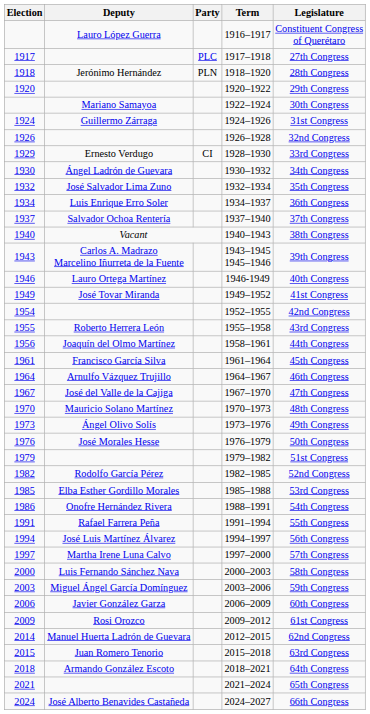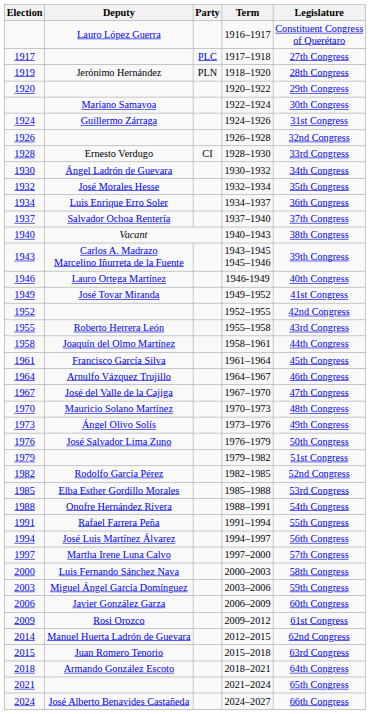 <table class="wikitable sortable" style="text-align: center">
 <tr>
 <th>Election</th>
 <th class="unsortable">Deputy</th>
 <th class="unsortable">Party</th>
 <th class="unsortable">Term</th>
 <th class="unsortable">Legislature</th>
 </tr>
 <tr>
 <td></td>
 <td><a href='#'>Lauro López Guerra</a></td>
 <td></td>
 <td>1916–1917</td>
 <td><a href='#'>Constituent Congress<br>of Querétaro</a></td>
 </tr>
 <tr>
 <td><a href='#'>1917</a></td>
 <td></td>
 <td><a href='#'>PLC</a></td>
 <td>1917–1918</td>
 <td><a href='#'>27th Congress</a></td>
 </tr>
 <tr>
-<td><a href='#'>1918</a></td>
+<td><a href='#'>1919</a></td>
 <td>Jerónimo Hernández</td>
 <td>PLN</td>
 <td>1918–1920</td>
 <td><a href='#'>28th Congress</a></td>
 </tr>
 <tr>
 <td><a href='#'>1920</a></td>
 <td></td>
 <td></td>
 <td>1920–1922</td>
 <td><a href='#'>29th Congress</a></td>
 </tr>
 <tr>
 <td></td>
 <td><a href='#'>Mariano Samayoa</a></td>
 <td></td>
 <td>1922–1924</td>
 <td><a href='#'>30th Congress</a></td>
 </tr>
 <tr>
 <td><a href='#'>1924</a></td>
 <td><a href='#'>Guillermo Zárraga</a></td>
 <td></td>
 <td>1924–1926</td>
 <td><a href='#'>31st Congress</a></td>
 </tr>
 <tr>
 <td><a href='#'>1926</a></td>
 <td></td>
 <td></td>
 <td>1926–1928</td>
 <td><a href='#'>32nd Congress</a></td>
 </tr>
 <tr>
-<td><a href='#'>1929</a></td>
+<td><a href='#'>1928</a></td>
 <td>Ernesto Verdugo</td>
 <td>CI</td>
 <td>1928–1930</td>
 <td><a href='#'>33rd Congress</a></td>
 </tr>
 <tr>
 <td><a href='#'>1930</a></td>
 <td><a href='#'>Ángel Ladrón de Guevara</a></td>
 <td></td>
 <td>1930–1932</td>
 <td><a href='#'>34th Congress</a></td>
 </tr>
 <tr>
 <td><a href='#'>1932</a></td>
-<td><a href='#'>José Salvador Lima Zuno</a></td>
+<td><a href='#'>José Morales Hesse</a></td>
 <td></td>
 <td>1932–1934</td>
 <td><a href='#'>35th Congress</a></td>
 </tr>
 <tr>
 <td><a href='#'>1934</a></td>
 <td><a href='#'>Luis Enrique Erro Soler</a></td>
 <td></td>
 <td>1934–1937</td>
 <td><a href='#'>36th Congress</a></td>
 </tr>
 <tr>
 <td><a href='#'>1937</a></td>
 <td><a href='#'>Salvador Ochoa Rentería</a></td>
 <td></td>
 <td>1937–1940</td>
 <td><a href='#'>37th Congress</a></td>
 </tr>
 <tr>
 <td><a href='#'>1940</a></td>
 <td colspan=2><em>Vacant</em></td>
 <td>1940–1943</td>
 <td><a href='#'>38th Congress</a></td>
 </tr>
 <tr>
 <td><a href='#'>1943</a></td>
 <td><a href='#'>Carlos A. Madrazo</a><br><a href='#'>Marcelino Iñurreta de la Fuente</a></td>
 <td></td>
 <td>1943–1945<br>1945–1946</td>
 <td><a href='#'>39th Congress</a></td>
 </tr>
 <tr>
 <td><a href='#'>1946</a></td>
 <td><a href='#'>Lauro Ortega Martínez</a></td>
 <td></td>
 <td>1946-1949</td>
 <td><a href='#'>40th Congress</a></td>
 </tr>
 <tr>
 <td><a href='#'>1949</a></td>
 <td><a href='#'>José Tovar Miranda</a></td>
 <td></td>
 <td>1949–1952</td>
 <td><a href='#'>41st Congress</a></td>
 </tr>
 <tr>
-<td><a href='#'>1954</a></td>
+<td><a href='#'>1952</a></td>
 <td></td>
 <td></td>
 <td>1952–1955</td>
 <td><a href='#'>42nd Congress</a></td>
 </tr>
 <tr>
 <td><a href='#'>1955</a></td>
 <td><a href='#'>Roberto Herrera León</a></td>
 <td></td>
 <td>1955–1958</td>
 <td><a href='#'>43rd Congress</a></td>
 </tr>
 <tr>
-<td><a href='#'>1956</a></td>
+<td><a href='#'>1958</a></td>
 <td><a href='#'>Joaquín del Olmo Martínez</a></td>
 <td></td>
 <td>1958–1961</td>
 <td><a href='#'>44th Congress</a></td>
 </tr>
 <tr>
 <td><a href='#'>1961</a></td>
 <td><a href='#'>Francisco García Silva</a></td>
 <td></td>
 <td>1961–1964</td>
 <td><a href='#'>45th Congress</a></td>
 </tr>
 <tr>
 <td><a href='#'>1964</a></td>
 <td><a href='#'>Arnulfo Vázquez Trujillo</a></td>
 <td></td>
 <td>1964–1967</td>
 <td><a href='#'>46th Congress</a></td>
 </tr>
 <tr>
 <td><a href='#'>1967</a></td>
 <td><a href='#'>José del Valle de la Cajiga</a></td>
 <td></td>
 <td>1967–1970</td>
 <td><a href='#'>47th Congress</a></td>
 </tr>
 <tr>
 <td><a href='#'>1970</a></td>
 <td><a href='#'>Mauricio Solano Martínez</a></td>
 <td></td>
 <td>1970–1973</td>
 <td><a href='#'>48th Congress</a></td>
 </tr>
 <tr>
 <td><a href='#'>1973</a></td>
 <td><a href='#'>Ángel Olivo Solís</a></td>
 <td></td>
 <td>1973–1976</td>
 <td><a href='#'>49th Congress</a></td>
 </tr>
 <tr>
 <td><a href='#'>1976</a></td>
-<td><a href='#'>José Morales Hesse</a></td>
+<td><a href='#'>José Salvador Lima Zuno</a></td>
 <td></td>
 <td>1976–1979</td>
 <td><a href='#'>50th Congress</a></td>
 </tr>
 <tr>
 <td><a href='#'>1979</a></td>
 <td></td>
 <td></td>
 <td>1979–1982</td>
 <td><a href='#'>51st Congress</a></td>
 </tr>
 <tr>
 <td><a href='#'>1982</a></td>
 <td><a href='#'>Rodolfo García Pérez</a></td>
 <td></td>
 <td>1982–1985</td>
 <td><a href='#'>52nd Congress</a></td>
 </tr>
 <tr>
 <td><a href='#'>1985</a></td>
 <td><a href='#'>Elba Esther Gordillo Morales</a></td>
 <td></td>
 <td>1985–1988</td>
 <td><a href='#'>53rd Congress</a></td>
 </tr>
 <tr>
-<td><a href='#'>1986</a></td>
+<td><a href='#'>1988</a></td>
 <td><a href='#'>Onofre Hernández Rivera</a></td>
 <td></td>
 <td>1988–1991</td>
 <td><a href='#'>54th Congress</a></td>
 </tr>
 <tr>
 <td><a href='#'>1991</a></td>
 <td><a href='#'>Rafael Farrera Peña</a></td>
 <td></td>
 <td>1991–1994</td>
 <td><a href='#'>55th Congress</a></td>
 </tr>
 <tr>
 <td><a href='#'>1994</a></td>
 <td><a href='#'>José Luis Martínez Álvarez</a></td>
 <td></td>
 <td>1994–1997</td>
 <td><a href='#'>56th Congress</a></td>
 </tr>
 <tr>
 <td><a href='#'>1997</a></td>
 <td><a href='#'>Martha Irene Luna Calvo</a></td>
 <td></td>
 <td>1997–2000</td>
 <td><a href='#'>57th Congress</a></td>
 </tr>
 <tr>
 <td><a href='#'>2000</a></td>
 <td><a href='#'>Luis Fernando Sánchez Nava</a></td>
 <td></td>
 <td>2000–2003</td>
 <td><a href='#'>58th Congress</a></td>
 </tr>
 <tr>
 <td><a href='#'>2003</a></td>
 <td><a href='#'>Miguel Ángel García Domínguez</a></td>
 <td></td>
 <td>2003–2006</td>
 <td><a href='#'>59th Congress</a></td>
 </tr>
 <tr>
 <td><a href='#'>2006</a></td>
 <td><a href='#'>Javier González Garza</a></td>
 <td></td>
 <td>2006–2009</td>
 <td><a href='#'>60th Congress</a></td>
 </tr>
 <tr>
 <td><a href='#'>2009</a></td>
 <td><a href='#'>Rosi Orozco</a></td>
 <td></td>
 <td>2009–2012</td>
 <td><a href='#'>61st Congress</a></td>
 </tr>
 <tr>
 <td><a href='#'>2014</a></td>
 <td><a href='#'>Manuel Huerta Ladrón de Guevara</a></td>
 <td></td>
 <td>2012–2015</td>
 <td><a href='#'>62nd Congress</a></td>
 </tr>
 <tr>
 <td><a href='#'>2015</a></td>
 <td><a href='#'>Juan Romero Tenorio</a></td>
 <td></td>
 <td>2015–2018</td>
 <td><a href='#'>63rd Congress</a></td>
 </tr>
 <tr>
 <td><a href='#'>2018</a></td>
 <td><a href='#'>Armando González Escoto</a></td>
 <td></td>
 <td>2018–2021</td>
 <td><a href='#'>64th Congress</a></td>
 </tr>
 <tr>
 <td><a href='#'>2021</a></td>
 <td></td>
 <td></td>
 <td>2021–2024</td>
 <td><a href='#'>65th Congress</a></td>
 </tr>
 <tr>
 <td><a href='#'>2024</a></td>
 <td><a href='#'>José Alberto Benavides Castañeda</a></td>
 <td></td>
 <td>2024–2027</td>
 <td><a href='#'>66th Congress</a></td>
 </tr>
 </table>
